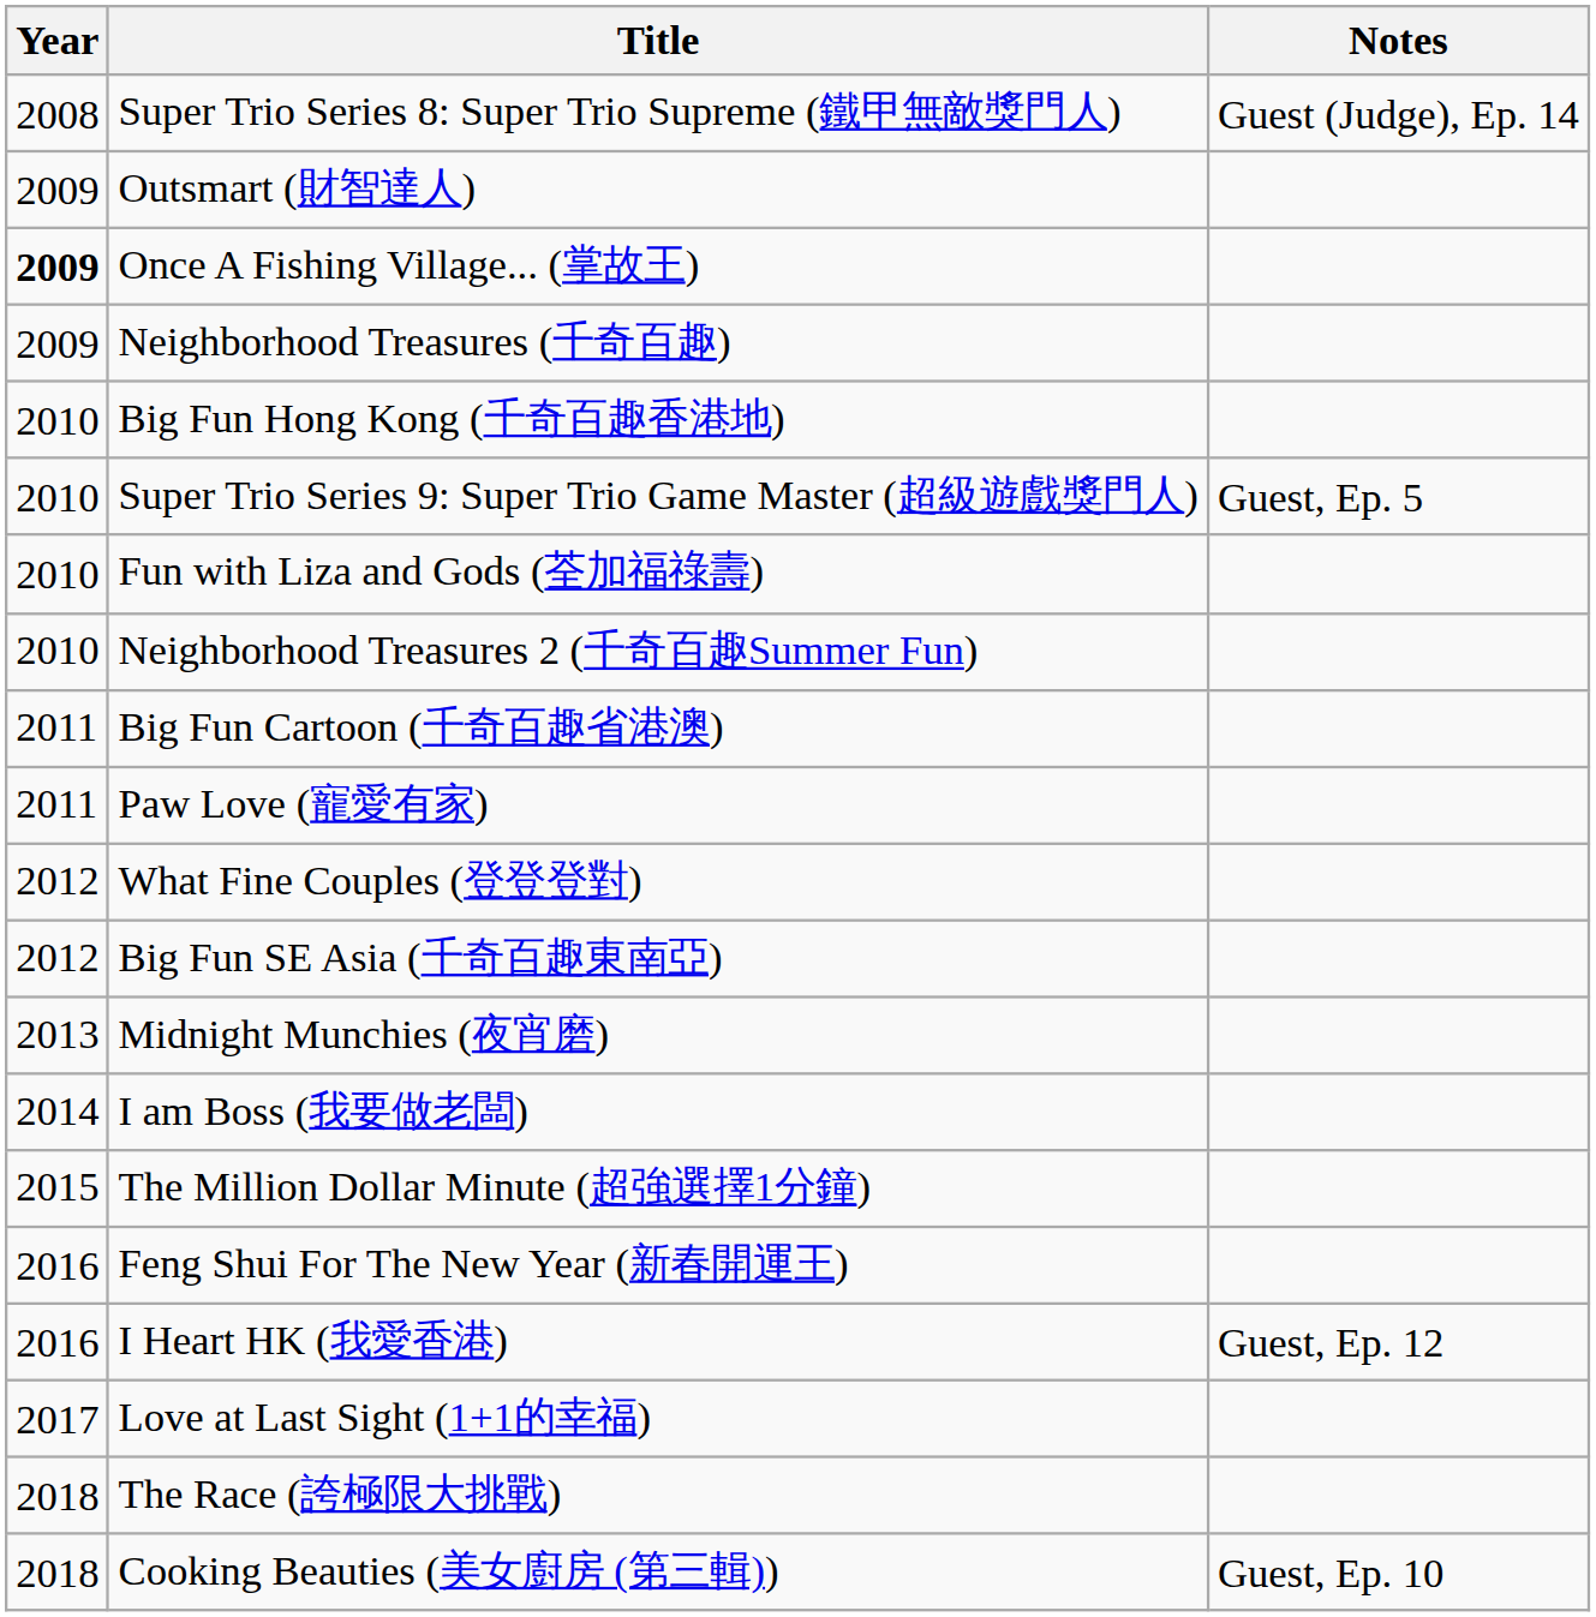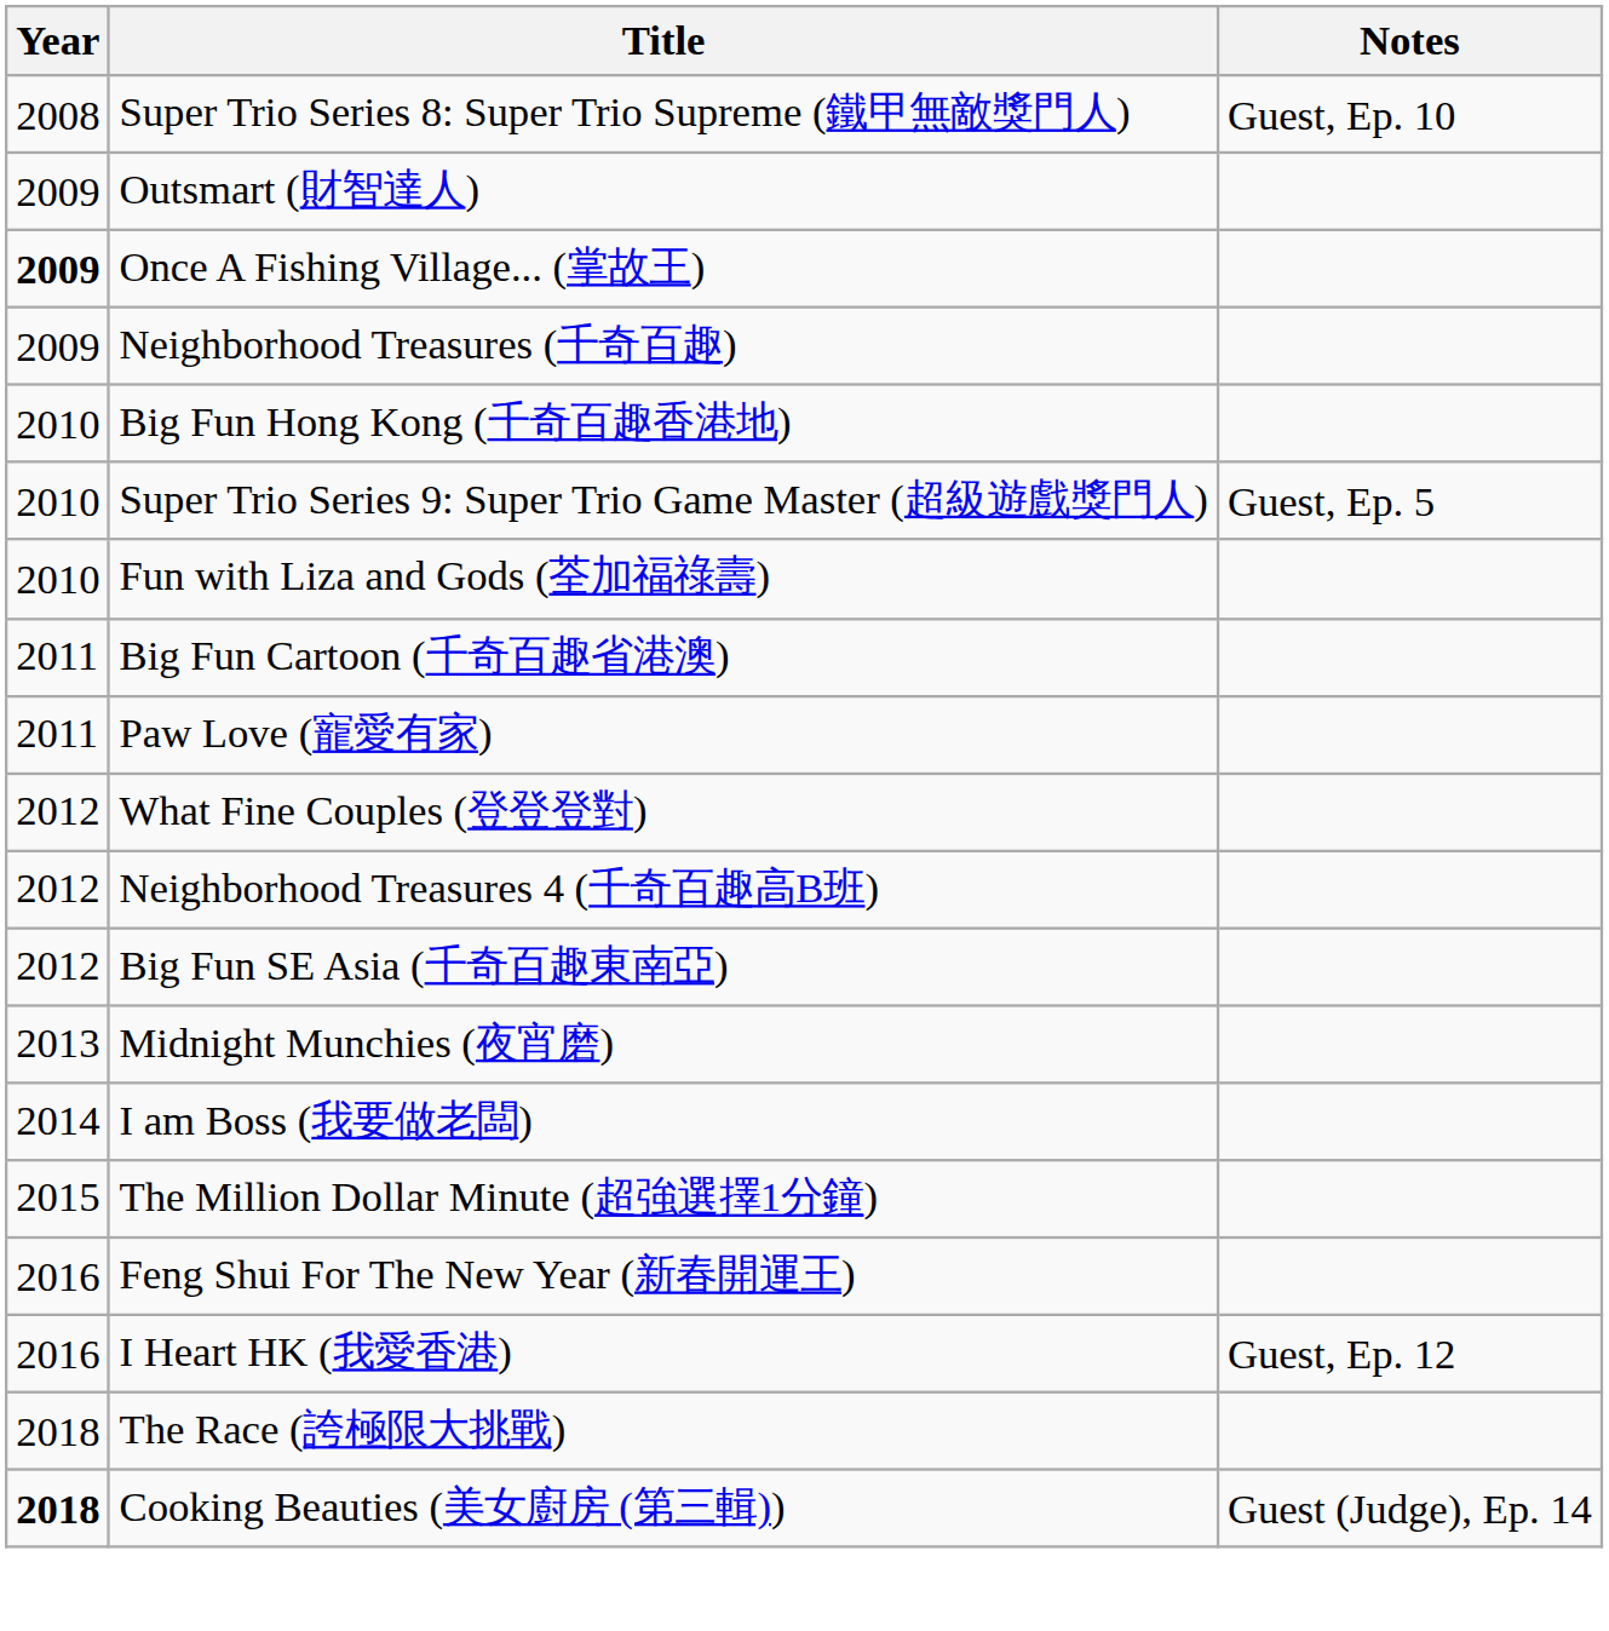 <table class="wikitable" style="font-size: 95%;">
 <tr>
 <th>Year</th>
 <th>Title</th>
 <th>Notes</th>
 </tr>
 <tr>
 <td>2008</td>
 <td>Super Trio Series 8: Super Trio Supreme (<a href='#'>鐵甲無敵獎門人</a>)</td>
-<td>Guest (Judge), Ep. 14</td>
+<td>Guest, Ep. 10</td>
 </tr>
 <tr>
 <td>2009</td>
 <td>Outsmart (<a href='#'>財智達人</a>)</td>
 <td></td>
 </tr>
 <tr>
 <td><strong>2009</strong></td>
 <td>Once A Fishing Village... (<a href='#'>掌故王</a>)</td>
 <td></td>
 </tr>
 <tr>
 <td>2009</td>
 <td>Neighborhood Treasures (<a href='#'>千奇百趣</a>)</td>
 <td></td>
 </tr>
 <tr>
 <td>2010</td>
 <td>Big Fun Hong Kong (<a href='#'>千奇百趣香港地</a>)</td>
 <td></td>
 </tr>
 <tr>
 <td>2010</td>
 <td>Super Trio Series 9: Super Trio Game Master (<a href='#'>超級遊戲獎門人</a>)</td>
 <td>Guest, Ep. 5</td>
 </tr>
 <tr>
 <td>2010</td>
 <td>Fun with Liza and Gods (<a href='#'>荃加福祿壽</a>)</td>
 <td></td>
 </tr>
 <tr>
-<td>2010</td>
-<td>Neighborhood Treasures 2 (<a href='#'>千奇百趣Summer Fun</a>)</td>
-<td></td>
-</tr>
-<tr>
 <td>2011</td>
 <td>Big Fun Cartoon (<a href='#'>千奇百趣省港澳</a>)</td>
 <td></td>
 </tr>
 <tr>
 <td>2011</td>
 <td>Paw Love (<a href='#'>寵愛有家</a>)</td>
 <td></td>
 </tr>
 <tr>
 <td>2012</td>
 <td>What Fine Couples (<a href='#'>登登登對</a>)</td>
+<td></td>
+</tr>
+<tr>
+<td>2012</td>
+<td>Neighborhood Treasures 4 (<a href='#'>千奇百趣高B班</a>)</td>
 <td></td>
 </tr>
 <tr>
 <td>2012</td>
 <td>Big Fun SE Asia (<a href='#'>千奇百趣東南亞</a>)</td>
 <td></td>
 </tr>
 <tr>
 <td>2013</td>
 <td>Midnight Munchies (<a href='#'>夜宵磨</a>)</td>
 <td></td>
 </tr>
 <tr>
 <td>2014</td>
 <td>I am Boss (<a href='#'>我要做老闆</a>)</td>
 <td></td>
 </tr>
 <tr>
 <td>2015</td>
 <td>The Million Dollar Minute (<a href='#'>超強選擇1分鐘</a>)</td>
 <td></td>
 </tr>
 <tr>
 <td>2016</td>
 <td>Feng Shui For The New Year (<a href='#'>新春開運王</a>)</td>
 <td></td>
 </tr>
 <tr>
 <td>2016</td>
 <td>I Heart HK (<a href='#'>我愛香港</a>)</td>
 <td>Guest, Ep. 12</td>
 </tr>
 <tr>
-<td>2017</td>
-<td>Love at Last Sight (<a href='#'>1+1的幸福</a>)</td>
-<td></td>
-</tr>
-<tr>
 <td>2018</td>
 <td>The Race (<a href='#'>誇極限大挑戰</a>)</td>
 <td></td>
 </tr>
 <tr>
-<td>2018</td>
+<td><strong>2018</strong></td>
 <td>Cooking Beauties (<a href='#'>美女廚房 (第三輯)</a>)</td>
-<td>Guest, Ep. 10</td>
+<td>Guest (Judge), Ep. 14</td>
 </tr>
 </table>
